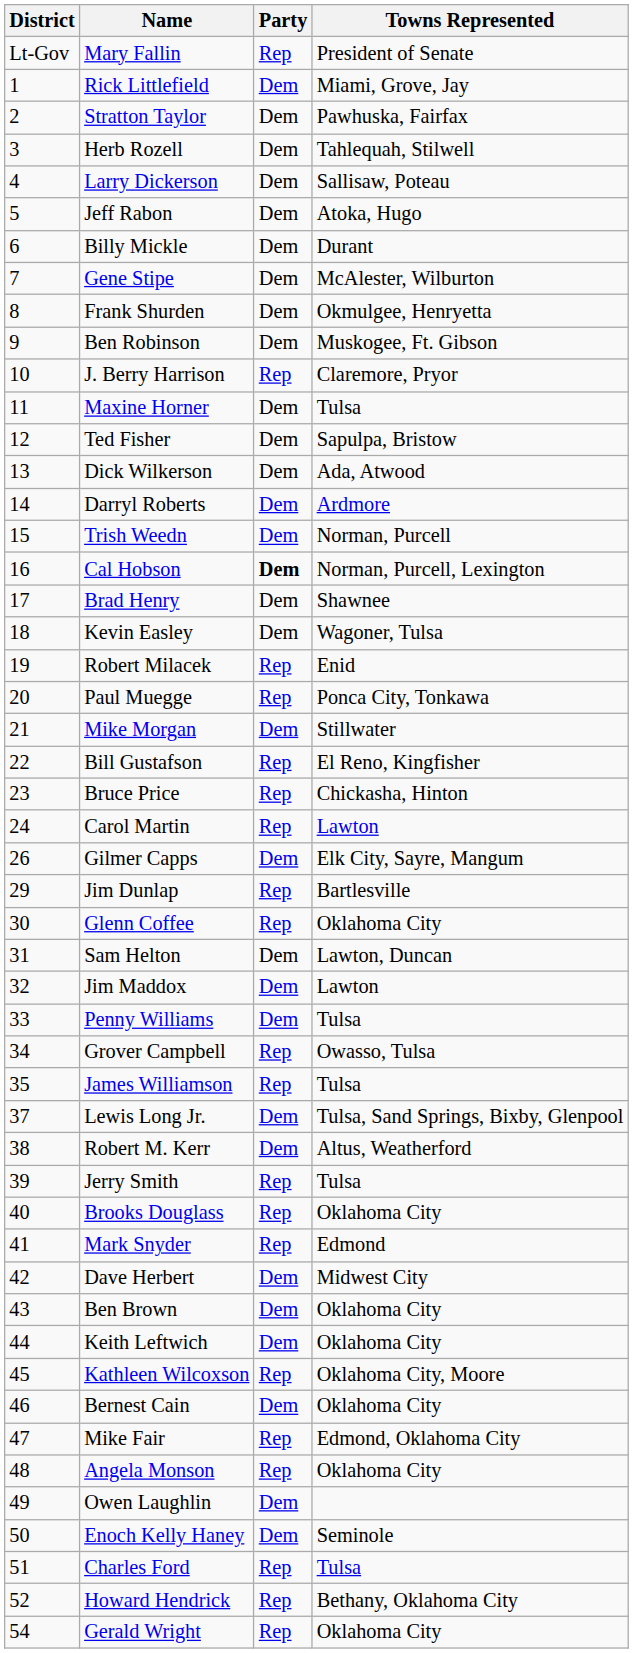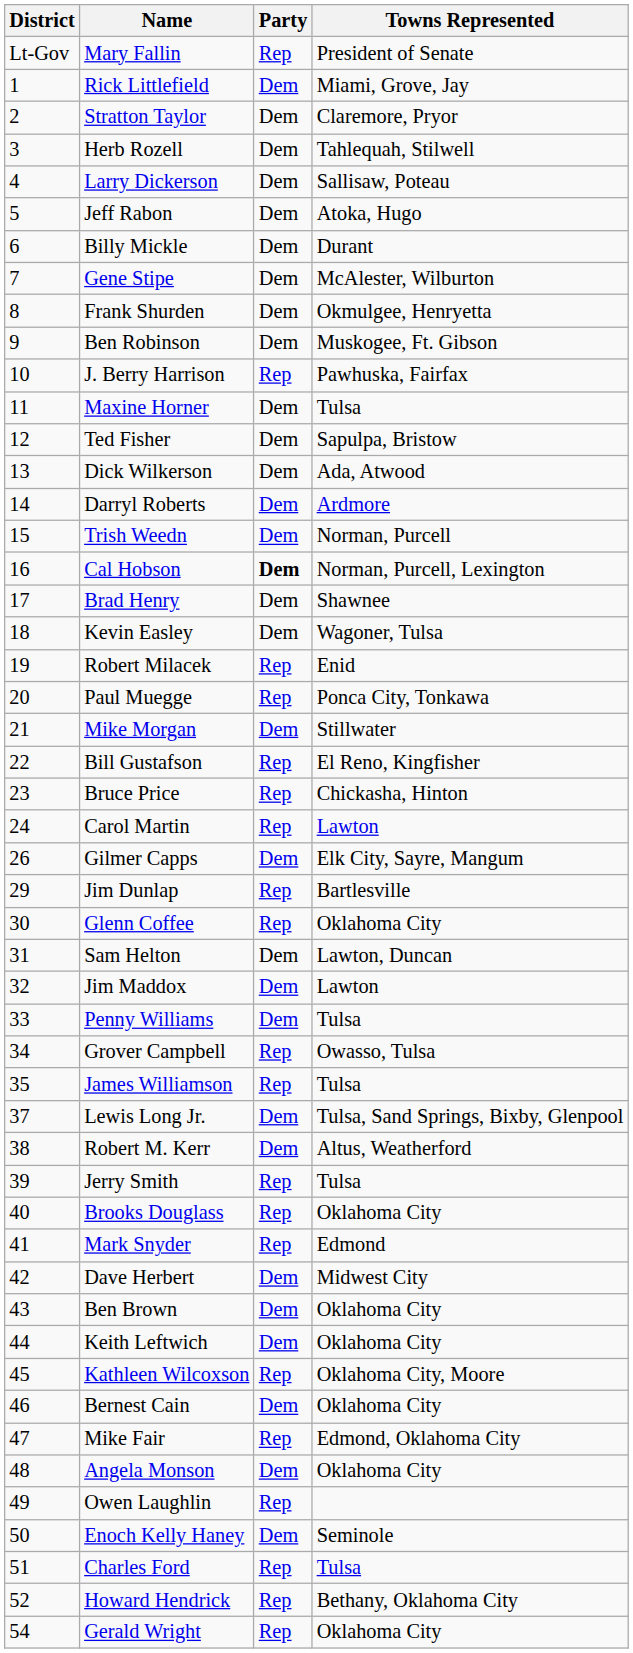 <table class="wikitable sortable">
 <tr>
 <th>District</th>
 <th>Name</th>
 <th>Party</th>
 <th>Towns Represented</th>
 </tr>
 <tr>
 <td>Lt-Gov</td>
 <td><a href='#'>Mary Fallin</a></td>
 <td><a href='#'>Rep</a></td>
 <td>President of Senate</td>
 </tr>
 <tr>
 <td>1</td>
 <td><a href='#'>Rick Littlefield</a></td>
 <td><a href='#'>Dem</a></td>
 <td>Miami, Grove, Jay</td>
 </tr>
 <tr>
 <td>2</td>
 <td><a href='#'>Stratton Taylor</a></td>
 <td>Dem</td>
-<td>Pawhuska, Fairfax</td>
+<td>Claremore, Pryor</td>
 </tr>
 <tr>
 <td>3</td>
 <td>Herb Rozell</td>
 <td>Dem</td>
 <td>Tahlequah, Stilwell</td>
 </tr>
 <tr>
 <td>4</td>
 <td><a href='#'>Larry Dickerson</a></td>
 <td>Dem</td>
 <td>Sallisaw, Poteau</td>
 </tr>
 <tr>
 <td>5</td>
 <td>Jeff Rabon</td>
 <td>Dem</td>
 <td>Atoka, Hugo</td>
 </tr>
 <tr>
 <td>6</td>
 <td>Billy Mickle</td>
 <td>Dem</td>
 <td>Durant</td>
 </tr>
 <tr>
 <td>7</td>
 <td><a href='#'>Gene Stipe</a></td>
 <td>Dem</td>
 <td>McAlester, Wilburton</td>
 </tr>
 <tr>
 <td>8</td>
 <td>Frank Shurden</td>
 <td>Dem</td>
 <td>Okmulgee, Henryetta</td>
 </tr>
 <tr>
 <td>9</td>
 <td>Ben Robinson</td>
 <td>Dem</td>
 <td>Muskogee, Ft. Gibson</td>
 </tr>
 <tr>
 <td>10</td>
 <td>J. Berry Harrison</td>
 <td><a href='#'>Rep</a></td>
-<td>Claremore, Pryor</td>
+<td>Pawhuska, Fairfax</td>
 </tr>
 <tr>
 <td>11</td>
 <td><a href='#'>Maxine Horner</a></td>
 <td>Dem</td>
 <td>Tulsa</td>
 </tr>
 <tr>
 <td>12</td>
 <td>Ted Fisher</td>
 <td>Dem</td>
 <td>Sapulpa, Bristow</td>
 </tr>
 <tr>
 <td>13</td>
 <td>Dick Wilkerson</td>
 <td>Dem</td>
 <td>Ada, Atwood</td>
 </tr>
 <tr>
 <td>14</td>
 <td>Darryl Roberts</td>
 <td><a href='#'>Dem</a></td>
 <td><a href='#'>Ardmore</a></td>
 </tr>
 <tr>
 <td>15</td>
 <td><a href='#'>Trish Weedn</a></td>
 <td><a href='#'>Dem</a></td>
 <td>Norman, Purcell</td>
 </tr>
 <tr>
 <td>16</td>
 <td><a href='#'>Cal Hobson</a></td>
 <td><strong>Dem</strong></td>
 <td>Norman, Purcell, Lexington</td>
 </tr>
 <tr>
 <td>17</td>
 <td><a href='#'>Brad Henry</a></td>
 <td>Dem</td>
 <td>Shawnee</td>
 </tr>
 <tr>
 <td>18</td>
 <td>Kevin Easley</td>
 <td>Dem</td>
 <td>Wagoner, Tulsa</td>
 </tr>
 <tr>
 <td>19</td>
 <td>Robert Milacek</td>
 <td><a href='#'>Rep</a></td>
 <td>Enid</td>
 </tr>
 <tr>
 <td>20</td>
 <td>Paul Muegge</td>
 <td><a href='#'>Rep</a></td>
 <td>Ponca City, Tonkawa</td>
 </tr>
 <tr>
 <td>21</td>
 <td><a href='#'>Mike Morgan</a></td>
 <td><a href='#'>Dem</a></td>
 <td>Stillwater</td>
 </tr>
 <tr>
 <td>22</td>
 <td>Bill Gustafson</td>
 <td><a href='#'>Rep</a></td>
 <td>El Reno, Kingfisher</td>
 </tr>
 <tr>
 <td>23</td>
 <td>Bruce Price</td>
 <td><a href='#'>Rep</a></td>
 <td>Chickasha, Hinton</td>
 </tr>
 <tr>
 <td>24</td>
 <td>Carol Martin</td>
 <td><a href='#'>Rep</a></td>
 <td><a href='#'>Lawton</a></td>
 </tr>
 <tr>
 <td>26</td>
 <td>Gilmer Capps</td>
 <td><a href='#'>Dem</a></td>
 <td>Elk City, Sayre, Mangum</td>
 </tr>
 <tr>
 <td>29</td>
 <td>Jim Dunlap</td>
 <td><a href='#'>Rep</a></td>
 <td>Bartlesville</td>
 </tr>
 <tr>
 <td>30</td>
 <td><a href='#'>Glenn Coffee</a></td>
 <td><a href='#'>Rep</a></td>
 <td>Oklahoma City</td>
 </tr>
 <tr>
 <td>31</td>
 <td>Sam Helton</td>
 <td>Dem</td>
 <td>Lawton, Duncan</td>
 </tr>
 <tr>
 <td>32</td>
 <td>Jim Maddox</td>
 <td><a href='#'>Dem</a></td>
 <td>Lawton</td>
 </tr>
 <tr>
 <td>33</td>
 <td><a href='#'>Penny Williams</a></td>
 <td><a href='#'>Dem</a></td>
 <td>Tulsa</td>
 </tr>
 <tr>
 <td>34</td>
 <td>Grover Campbell</td>
 <td><a href='#'>Rep</a></td>
 <td>Owasso, Tulsa</td>
 </tr>
 <tr>
 <td>35</td>
 <td><a href='#'>James Williamson</a></td>
 <td><a href='#'>Rep</a></td>
 <td>Tulsa</td>
 </tr>
 <tr>
 <td>37</td>
 <td>Lewis Long Jr.</td>
 <td><a href='#'>Dem</a></td>
 <td>Tulsa, Sand Springs, Bixby, Glenpool</td>
 </tr>
 <tr>
 <td>38</td>
 <td>Robert M. Kerr</td>
 <td><a href='#'>Dem</a></td>
 <td>Altus, Weatherford</td>
 </tr>
 <tr>
 <td>39</td>
 <td>Jerry Smith</td>
 <td><a href='#'>Rep</a></td>
 <td>Tulsa</td>
 </tr>
 <tr>
 <td>40</td>
 <td><a href='#'>Brooks Douglass</a></td>
 <td><a href='#'>Rep</a></td>
 <td>Oklahoma City</td>
 </tr>
 <tr>
 <td>41</td>
 <td><a href='#'>Mark Snyder</a></td>
 <td><a href='#'>Rep</a></td>
 <td>Edmond</td>
 </tr>
 <tr>
 <td>42</td>
 <td>Dave Herbert</td>
 <td><a href='#'>Dem</a></td>
 <td>Midwest City</td>
 </tr>
 <tr>
 <td>43</td>
 <td>Ben Brown</td>
 <td><a href='#'>Dem</a></td>
 <td>Oklahoma City</td>
 </tr>
 <tr>
 <td>44</td>
 <td>Keith Leftwich</td>
 <td><a href='#'>Dem</a></td>
 <td>Oklahoma City</td>
 </tr>
 <tr>
 <td>45</td>
 <td><a href='#'>Kathleen Wilcoxson</a></td>
 <td><a href='#'>Rep</a></td>
 <td>Oklahoma City, Moore</td>
 </tr>
 <tr>
 <td>46</td>
 <td>Bernest Cain</td>
 <td><a href='#'>Dem</a></td>
 <td>Oklahoma City</td>
 </tr>
 <tr>
 <td>47</td>
 <td>Mike Fair</td>
 <td><a href='#'>Rep</a></td>
 <td>Edmond, Oklahoma City</td>
 </tr>
 <tr>
 <td>48</td>
 <td><a href='#'>Angela Monson</a></td>
-<td><a href='#'>Rep</a></td>
+<td><a href='#'>Dem</a></td>
 <td>Oklahoma City</td>
 </tr>
 <tr>
 <td>49</td>
 <td>Owen Laughlin</td>
-<td><a href='#'>Dem</a></td>
+<td><a href='#'>Rep</a></td>
 <td></td>
 </tr>
 <tr>
 <td>50</td>
 <td><a href='#'>Enoch Kelly Haney</a></td>
 <td><a href='#'>Dem</a></td>
 <td>Seminole</td>
 </tr>
 <tr>
 <td>51</td>
 <td><a href='#'>Charles Ford</a></td>
 <td><a href='#'>Rep</a></td>
 <td><a href='#'>Tulsa</a></td>
 </tr>
 <tr>
 <td>52</td>
 <td><a href='#'>Howard Hendrick</a></td>
 <td><a href='#'>Rep</a></td>
 <td>Bethany, Oklahoma City</td>
 </tr>
 <tr>
 <td>54</td>
 <td><a href='#'>Gerald Wright</a></td>
 <td><a href='#'>Rep</a></td>
 <td>Oklahoma City</td>
 </tr>
 </table>
